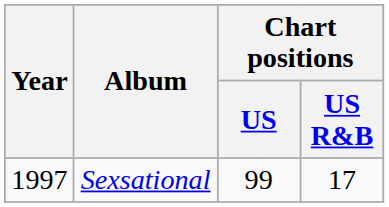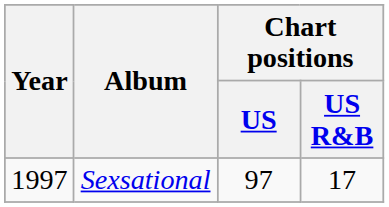 <table class="wikitable">
 <tr>
 <th rowspan="2">Year</th>
 <th rowspan="2">Album</th>
 <th colspan="2">Chart positions</th>
 </tr>
 <tr>
 <th width="40"><a href='#'>US</a></th>
 <th width="40"><a href='#'>US R&B</a></th>
 </tr>
 <tr>
 <td>1997</td>
 <td><em><a href='#'>Sexsational</a></em></td>
-<td style="text-align:center;">99</td>
+<td style="text-align:center;">97</td>
 <td style="text-align:center;">17</td>
 </tr>
 </table>
